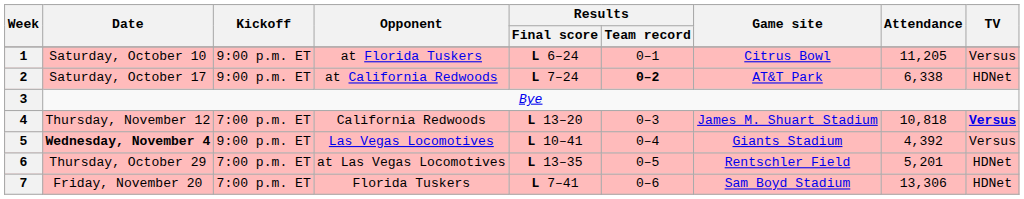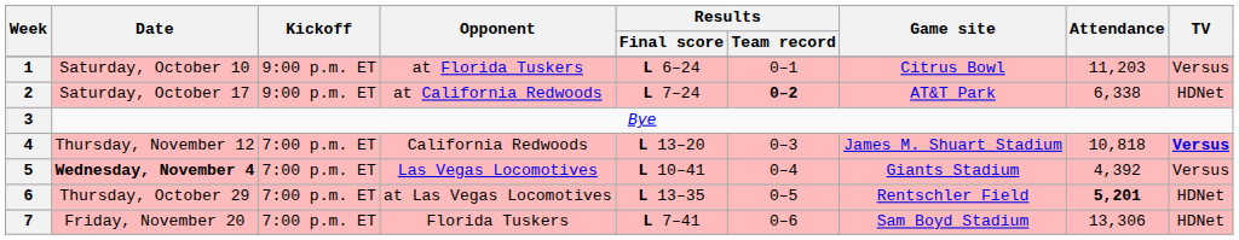 <table class="wikitable" align="center" style="font-size: 95%;">
 <tr>
 <th rowspan="2">Week</th>
 <th rowspan="2">Date</th>
 <th rowspan="2">Kickoff</th>
 <th rowspan="2">Opponent</th>
 <th colspan="2">Results</th>
 <th rowspan="2">Game site</th>
 <th rowspan="2">Attendance</th>
 <th rowspan="2">TV</th>
 </tr>
 <tr>
 <th>Final score</th>
 <th>Team record</th>
 </tr>
 <tr>
 </tr>
 <tr bgcolor="#ffbbbb" align="center">
 <th>1</th>
 <td>Saturday, October 10</td>
 <td>9:00 p.m. ET</td>
 <td>at <a href='#'>Florida Tuskers</a></td>
 <td><strong>L</strong> 6–24</td>
 <td>0–1</td>
 <td><a href='#'>Citrus Bowl</a></td>
-<td>11,205</td>
+<td>11,203</td>
 <td>Versus</td>
 </tr>
 <tr bgcolor="#ffbbbb" align="center">
 <th>2</th>
 <td>Saturday, October 17</td>
 <td>9:00 p.m. ET</td>
 <td>at <a href='#'>California Redwoods</a></td>
 <td><strong>L</strong> 7–24</td>
 <td><strong>0–2</strong></td>
 <td><a href='#'>AT&T Park</a></td>
 <td>6,338</td>
 <td>HDNet</td>
 </tr>
 <tr align="center">
 <th>3</th>
 <td colspan="8"><em><a href='#'>Bye</a></em></td>
 </tr>
 <tr bgcolor="#ffbbbb" align="center">
 <th>4</th>
 <td>Thursday, November 12</td>
 <td>7:00 p.m. ET</td>
 <td>California Redwoods</td>
 <td><strong>L</strong> 13–20</td>
 <td>0–3</td>
 <td><a href='#'>James M. Shuart Stadium</a></td>
 <td>10,818</td>
 <td><strong><a href='#'>Versus</a></strong></td>
 </tr>
 <tr bgcolor="#ffbbbb" align="center">
 <th>5</th>
 <td><strong>Wednesday, November 4</strong></td>
-<td>9:00 p.m. ET</td>
+<td>7:00 p.m. ET</td>
 <td><a href='#'>Las Vegas Locomotives</a></td>
 <td><strong>L</strong> 10–41</td>
 <td>0–4</td>
 <td><a href='#'>Giants Stadium</a></td>
 <td>4,392</td>
 <td>Versus</td>
 </tr>
 <tr bgcolor="#ffbbbb" align="center">
 <th>6</th>
 <td>Thursday, October 29</td>
 <td>7:00 p.m. ET</td>
 <td>at Las Vegas Locomotives</td>
 <td><strong>L</strong> 13–35</td>
 <td>0–5</td>
 <td><a href='#'>Rentschler Field</a></td>
-<td>5,201</td>
+<td><strong>5,201</strong></td>
 <td>HDNet</td>
 </tr>
 <tr bgcolor="#ffbbbb" align="center">
 <th>7</th>
 <td>Friday, November 20</td>
 <td>7:00 p.m. ET</td>
 <td>Florida Tuskers</td>
 <td><strong>L</strong> 7–41</td>
 <td>0–6</td>
 <td><a href='#'>Sam Boyd Stadium</a></td>
 <td>13,306</td>
 <td>HDNet</td>
 </tr>
 </table>
